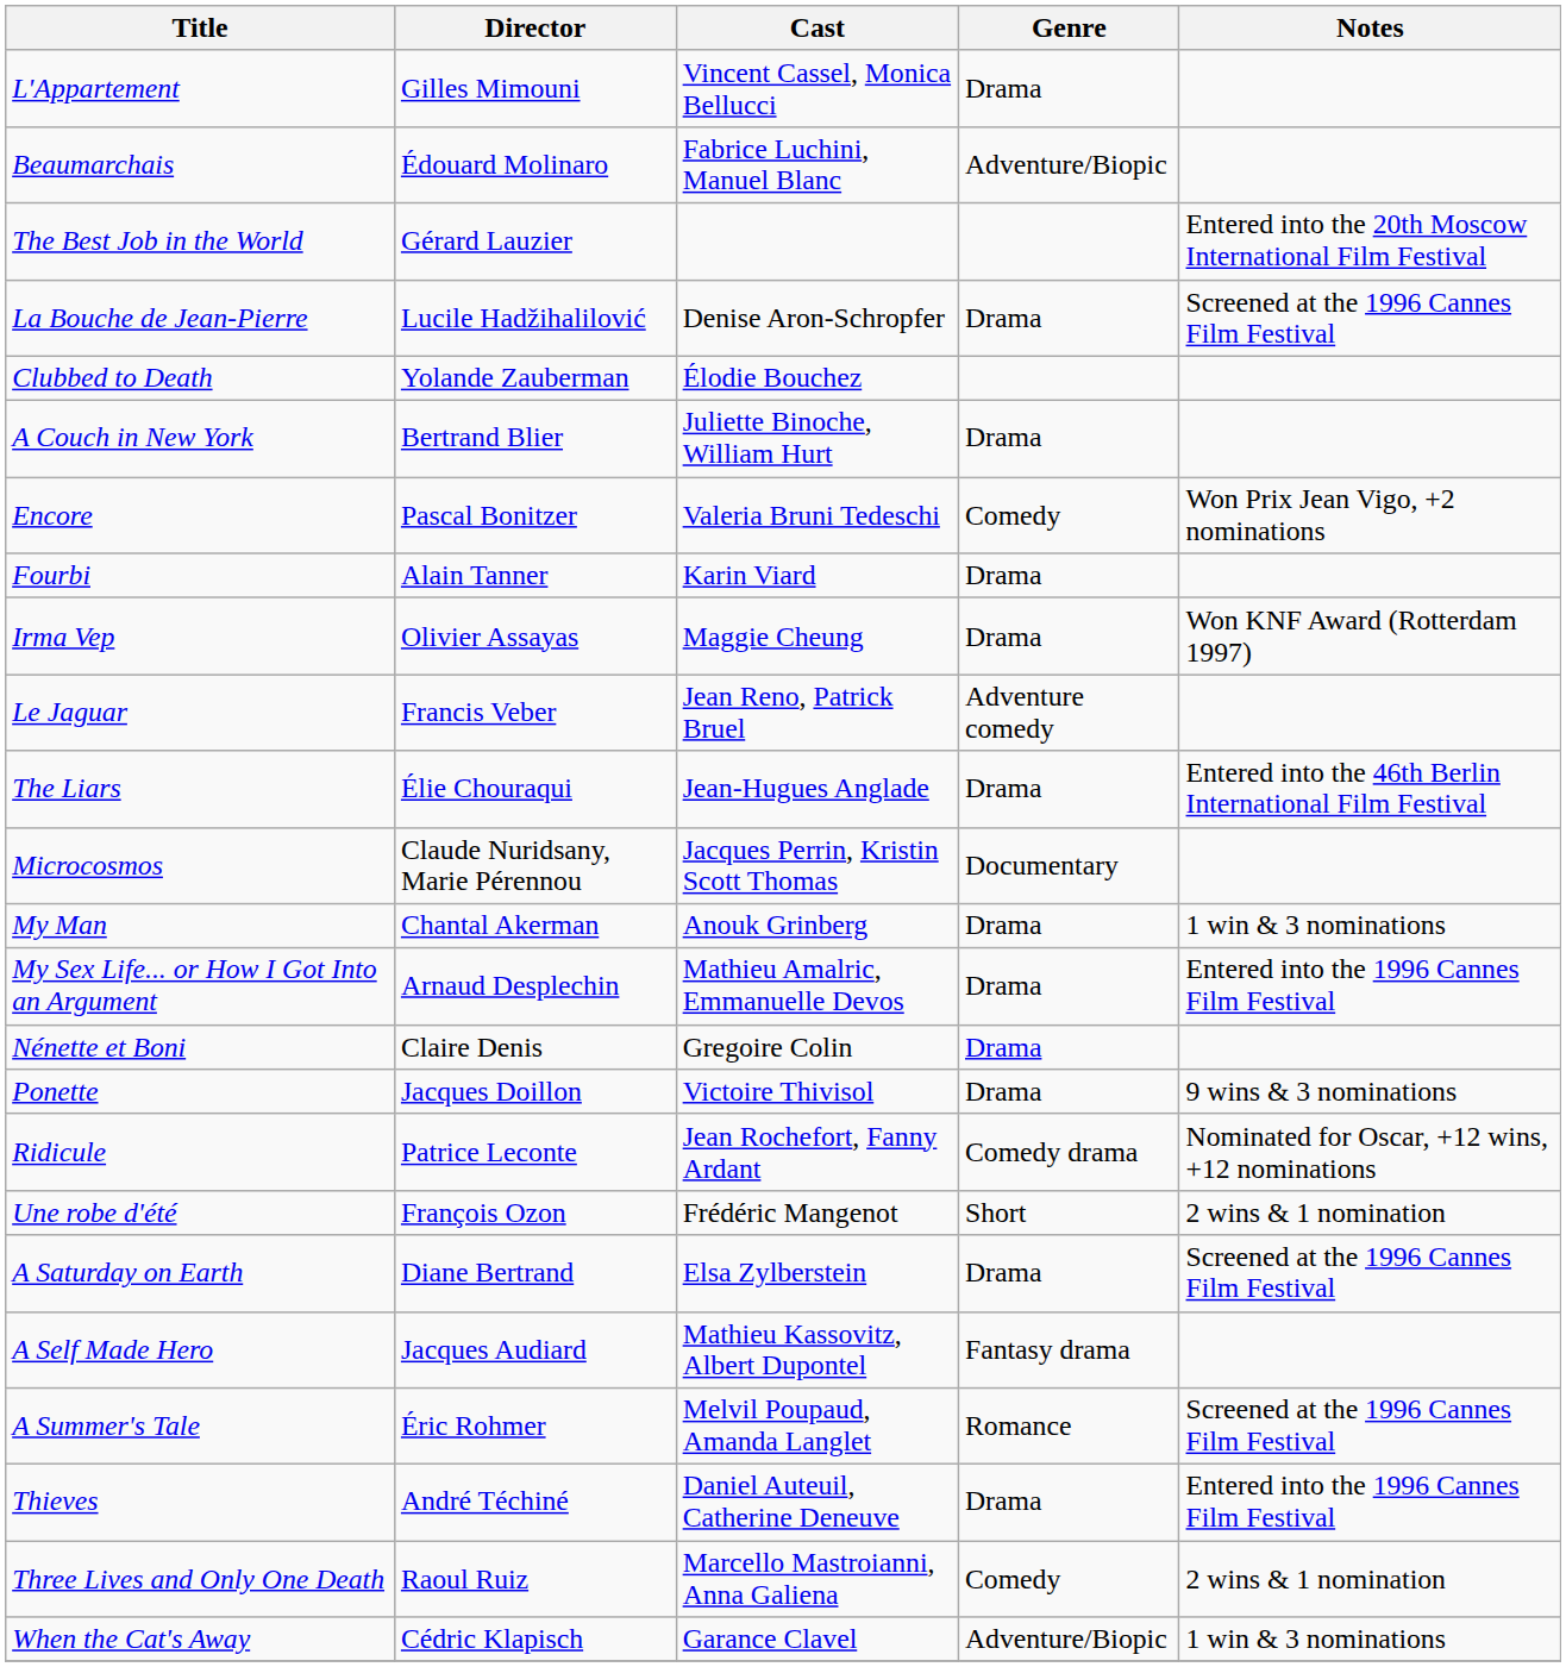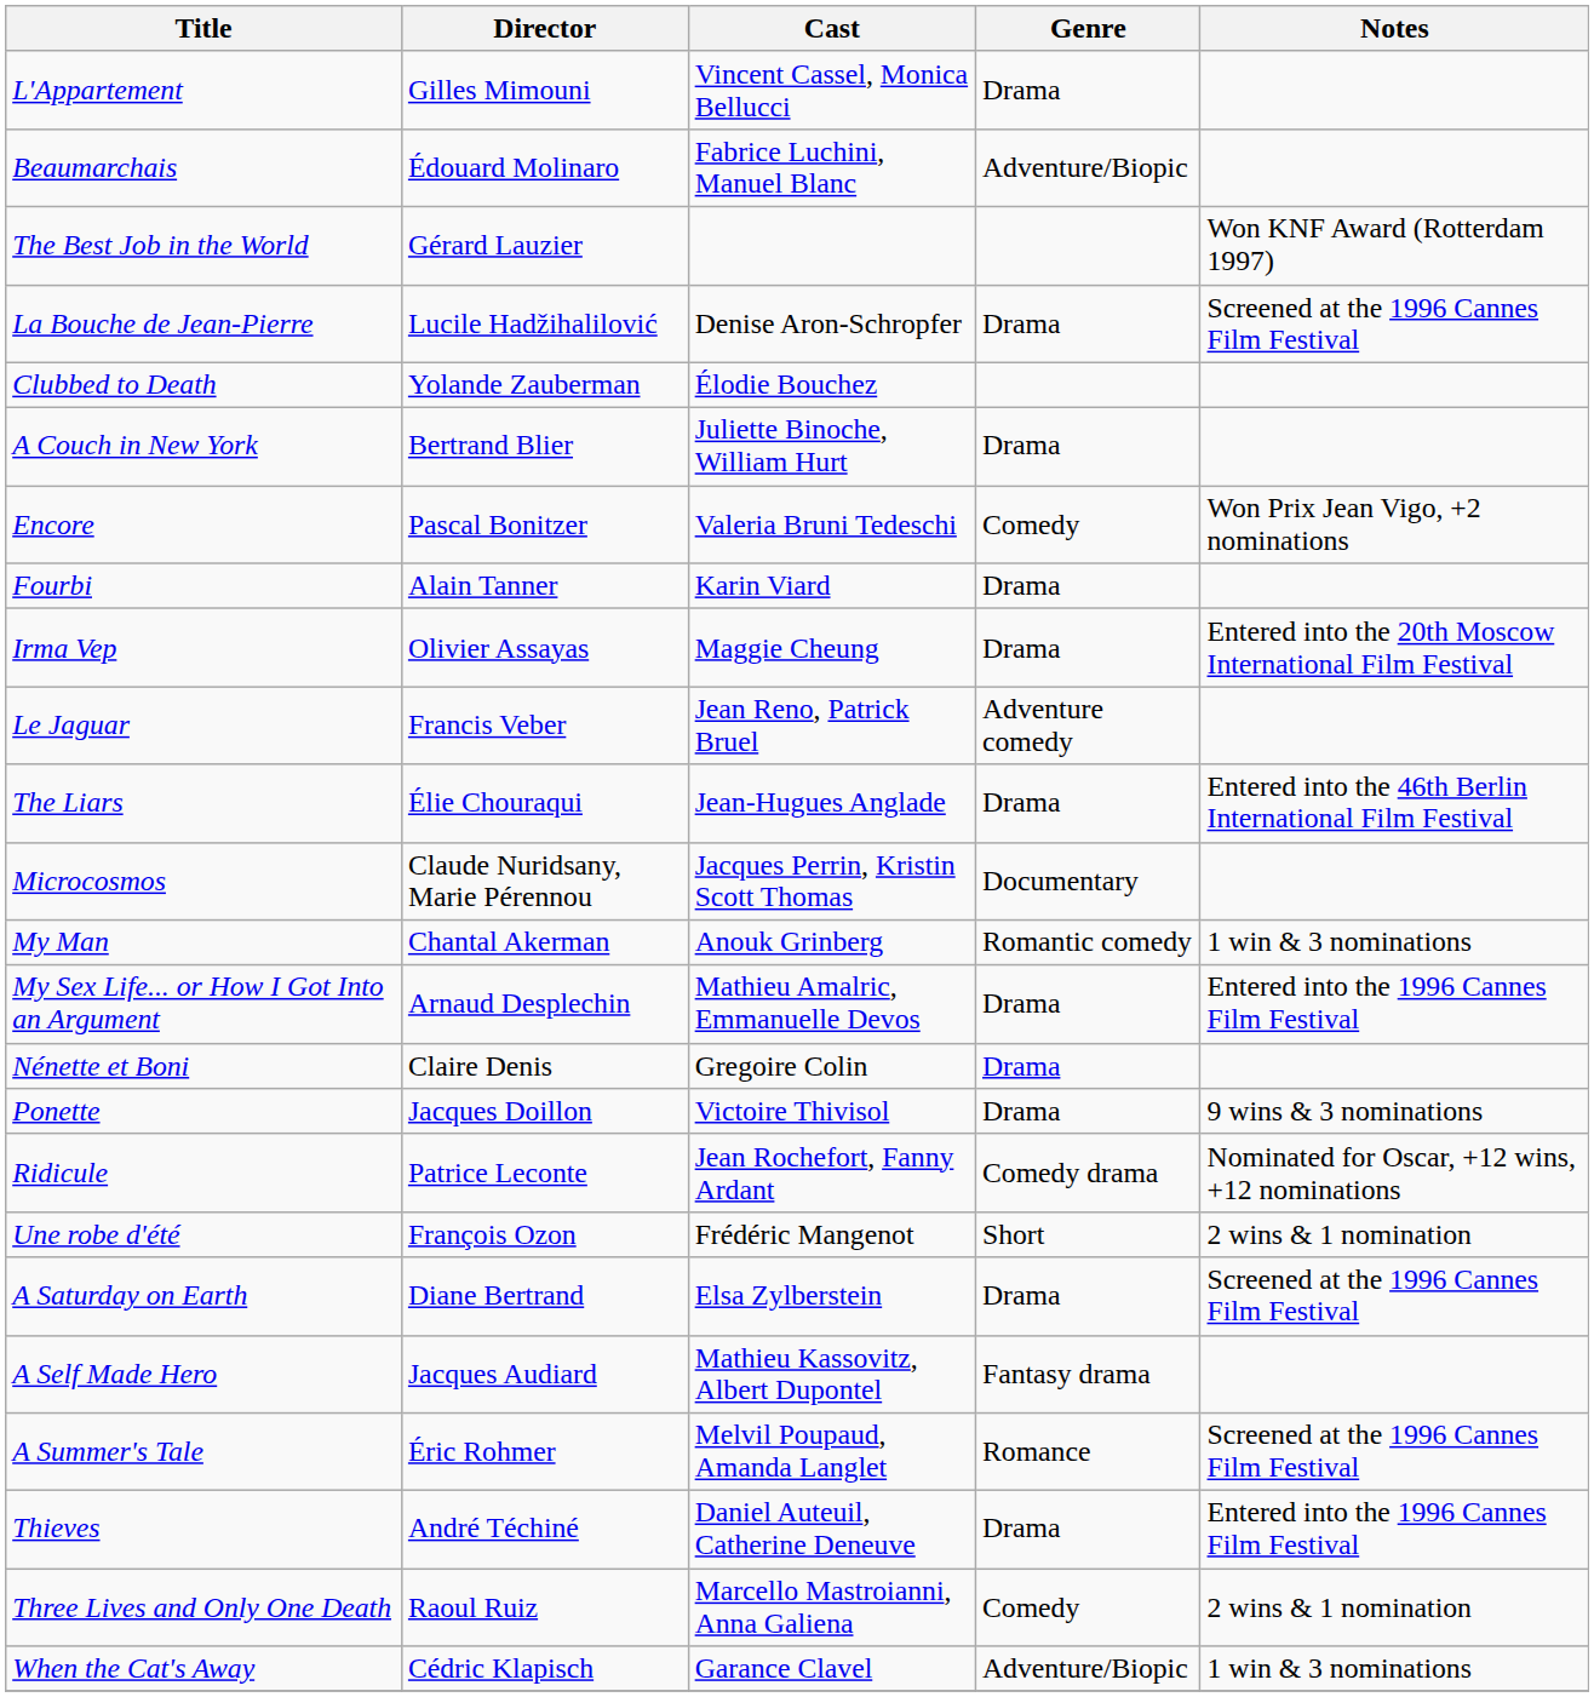 <table class="wikitable sortable" width="100%">
 <tr>
 <th style="width: 25%;">Title</th>
 <th>Director</th>
 <th>Cast</th>
 <th>Genre</th>
 <th>Notes</th>
 </tr>
 <tr>
 <td><em><a href='#'>L'Appartement</a></em></td>
 <td><a href='#'>Gilles Mimouni</a></td>
 <td><a href='#'>Vincent Cassel</a>, <a href='#'>Monica Bellucci</a></td>
 <td>Drama</td>
 <td></td>
 </tr>
 <tr>
 <td><em><a href='#'>Beaumarchais</a></em></td>
 <td><a href='#'>Édouard Molinaro</a></td>
 <td><a href='#'>Fabrice Luchini</a>, <a href='#'>Manuel Blanc</a></td>
 <td>Adventure/Biopic</td>
 <td></td>
 </tr>
 <tr>
 <td><em><a href='#'>The Best Job in the World</a></em></td>
 <td><a href='#'>Gérard Lauzier</a></td>
 <td></td>
 <td></td>
-<td>Entered into the <a href='#'>20th Moscow International Film Festival</a></td>
+<td>Won KNF Award (Rotterdam 1997)</td>
 </tr>
 <tr>
 <td><em><a href='#'>La Bouche de Jean-Pierre</a></em></td>
 <td><a href='#'>Lucile Hadžihalilović</a></td>
 <td>Denise Aron-Schropfer</td>
 <td>Drama</td>
 <td>Screened at the <a href='#'>1996 Cannes Film Festival</a></td>
 </tr>
 <tr>
 <td><em><a href='#'>Clubbed to Death</a></em></td>
 <td><a href='#'>Yolande Zauberman</a></td>
 <td><a href='#'>Élodie Bouchez</a></td>
 <td></td>
 <td></td>
 </tr>
 <tr>
 <td><em><a href='#'>A Couch in New York</a></em></td>
 <td><a href='#'>Bertrand Blier</a></td>
 <td><a href='#'>Juliette Binoche</a>, <a href='#'>William Hurt</a></td>
 <td>Drama</td>
 <td></td>
 </tr>
 <tr>
 <td><em><a href='#'>Encore</a></em></td>
 <td><a href='#'>Pascal Bonitzer</a></td>
 <td><a href='#'>Valeria Bruni Tedeschi</a></td>
 <td>Comedy</td>
 <td>Won Prix Jean Vigo, +2 nominations</td>
 </tr>
 <tr>
 <td><em><a href='#'>Fourbi</a></em></td>
 <td><a href='#'>Alain Tanner</a></td>
 <td><a href='#'>Karin Viard</a></td>
 <td>Drama</td>
 <td></td>
 </tr>
 <tr>
 <td><em><a href='#'>Irma Vep</a></em></td>
 <td><a href='#'>Olivier Assayas</a></td>
 <td><a href='#'>Maggie Cheung</a></td>
 <td>Drama</td>
-<td>Won KNF Award (Rotterdam 1997)</td>
+<td>Entered into the <a href='#'>20th Moscow International Film Festival</a></td>
 </tr>
 <tr>
 <td><em><a href='#'>Le Jaguar</a></em></td>
 <td><a href='#'>Francis Veber</a></td>
 <td><a href='#'>Jean Reno</a>, <a href='#'>Patrick Bruel</a></td>
 <td>Adventure comedy</td>
 <td></td>
 </tr>
 <tr>
 <td><em><a href='#'>The Liars</a></em></td>
 <td><a href='#'>Élie Chouraqui</a></td>
 <td><a href='#'>Jean-Hugues Anglade</a></td>
 <td>Drama</td>
 <td>Entered into the <a href='#'>46th Berlin International Film Festival</a></td>
 </tr>
 <tr>
 <td><em><a href='#'>Microcosmos</a></em></td>
 <td>Claude Nuridsany, Marie Pérennou</td>
 <td><a href='#'>Jacques Perrin</a>, <a href='#'>Kristin Scott Thomas</a></td>
 <td>Documentary</td>
 <td></td>
 </tr>
 <tr>
 <td><em><a href='#'>My Man</a></em></td>
 <td><a href='#'>Chantal Akerman</a></td>
 <td><a href='#'>Anouk Grinberg</a></td>
-<td>Drama</td>
+<td>Romantic comedy</td>
 <td>1 win & 3 nominations</td>
 </tr>
 <tr>
 <td><em><a href='#'>My Sex Life... or How I Got Into an Argument</a></em></td>
 <td><a href='#'>Arnaud Desplechin</a></td>
 <td><a href='#'>Mathieu Amalric</a>, <a href='#'>Emmanuelle Devos</a></td>
 <td>Drama</td>
 <td>Entered into the <a href='#'>1996 Cannes Film Festival</a></td>
 </tr>
 <tr>
 <td><em><a href='#'>Nénette et Boni</a></em></td>
 <td>Claire Denis</td>
 <td>Gregoire Colin</td>
 <td><a href='#'>Drama</a></td>
 <td></td>
 </tr>
 <tr>
 <td><em><a href='#'>Ponette</a></em></td>
 <td><a href='#'>Jacques Doillon</a></td>
 <td><a href='#'>Victoire Thivisol</a></td>
 <td>Drama</td>
 <td>9 wins & 3 nominations</td>
 </tr>
 <tr>
 <td><em><a href='#'>Ridicule</a></em></td>
 <td><a href='#'>Patrice Leconte</a></td>
 <td><a href='#'>Jean Rochefort</a>, <a href='#'>Fanny Ardant</a></td>
 <td>Comedy drama</td>
 <td>Nominated for Oscar, +12 wins, +12 nominations</td>
 </tr>
 <tr>
 <td><em><a href='#'>Une robe d'été</a></em></td>
 <td><a href='#'>François Ozon</a></td>
 <td>Frédéric Mangenot</td>
 <td>Short</td>
 <td>2 wins & 1 nomination</td>
 </tr>
 <tr>
 <td><em><a href='#'>A Saturday on Earth</a></em></td>
 <td><a href='#'>Diane Bertrand</a></td>
 <td><a href='#'>Elsa Zylberstein</a></td>
 <td>Drama</td>
 <td>Screened at the <a href='#'>1996 Cannes Film Festival</a></td>
 </tr>
 <tr>
 <td><em><a href='#'>A Self Made Hero</a></em></td>
 <td><a href='#'>Jacques Audiard</a></td>
 <td><a href='#'>Mathieu Kassovitz</a>, <a href='#'>Albert Dupontel</a></td>
 <td>Fantasy drama</td>
 <td></td>
 </tr>
 <tr>
 <td><em><a href='#'>A Summer's Tale</a></em></td>
 <td><a href='#'>Éric Rohmer</a></td>
 <td><a href='#'>Melvil Poupaud</a>, <a href='#'>Amanda Langlet</a></td>
 <td>Romance</td>
 <td>Screened at the <a href='#'>1996 Cannes Film Festival</a></td>
 </tr>
 <tr>
 <td><em><a href='#'>Thieves</a></em></td>
 <td><a href='#'>André Téchiné</a></td>
 <td><a href='#'>Daniel Auteuil</a>, <a href='#'>Catherine Deneuve</a></td>
 <td>Drama</td>
 <td>Entered into the <a href='#'>1996 Cannes Film Festival</a></td>
 </tr>
 <tr>
 <td><em><a href='#'>Three Lives and Only One Death</a></em></td>
 <td><a href='#'>Raoul Ruiz</a></td>
 <td><a href='#'>Marcello Mastroianni</a>, <a href='#'>Anna Galiena</a></td>
 <td>Comedy</td>
 <td>2 wins & 1 nomination</td>
 </tr>
 <tr>
 <td><em><a href='#'>When the Cat's Away</a></em></td>
 <td><a href='#'>Cédric Klapisch</a></td>
 <td><a href='#'>Garance Clavel</a></td>
 <td>Adventure/Biopic</td>
 <td>1 win & 3 nominations</td>
 </tr>
 <tr>
 </tr>
 </table>
